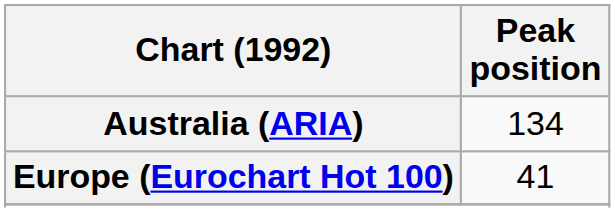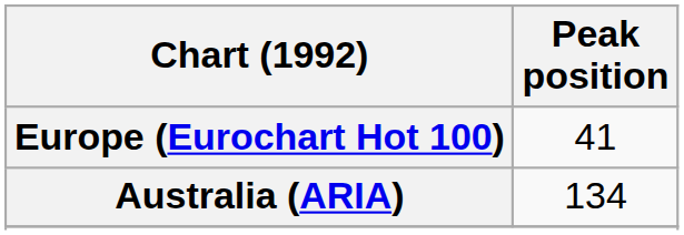 <table class="wikitable sortable plainrowheaders" style="text-align:center">
 <tr>
 <th>Chart (1992)</th>
 <th>Peak<br>position</th>
 </tr>
 <tr>
+<th scope="row">Europe (<a href='#'>Eurochart Hot 100</a>)</th>
+<td>41</td>
+</tr>
+<tr>
 <th scope="row">Australia (<a href='#'>ARIA</a>)</th>
 <td>134</td>
-</tr>
-<tr>
-<th scope="row">Europe (<a href='#'>Eurochart Hot 100</a>)</th>
-<td>41</td>
 </tr>
 <tr>
 </tr>
 <tr>
 </tr>
 <tr>
 </tr>
 </table>
